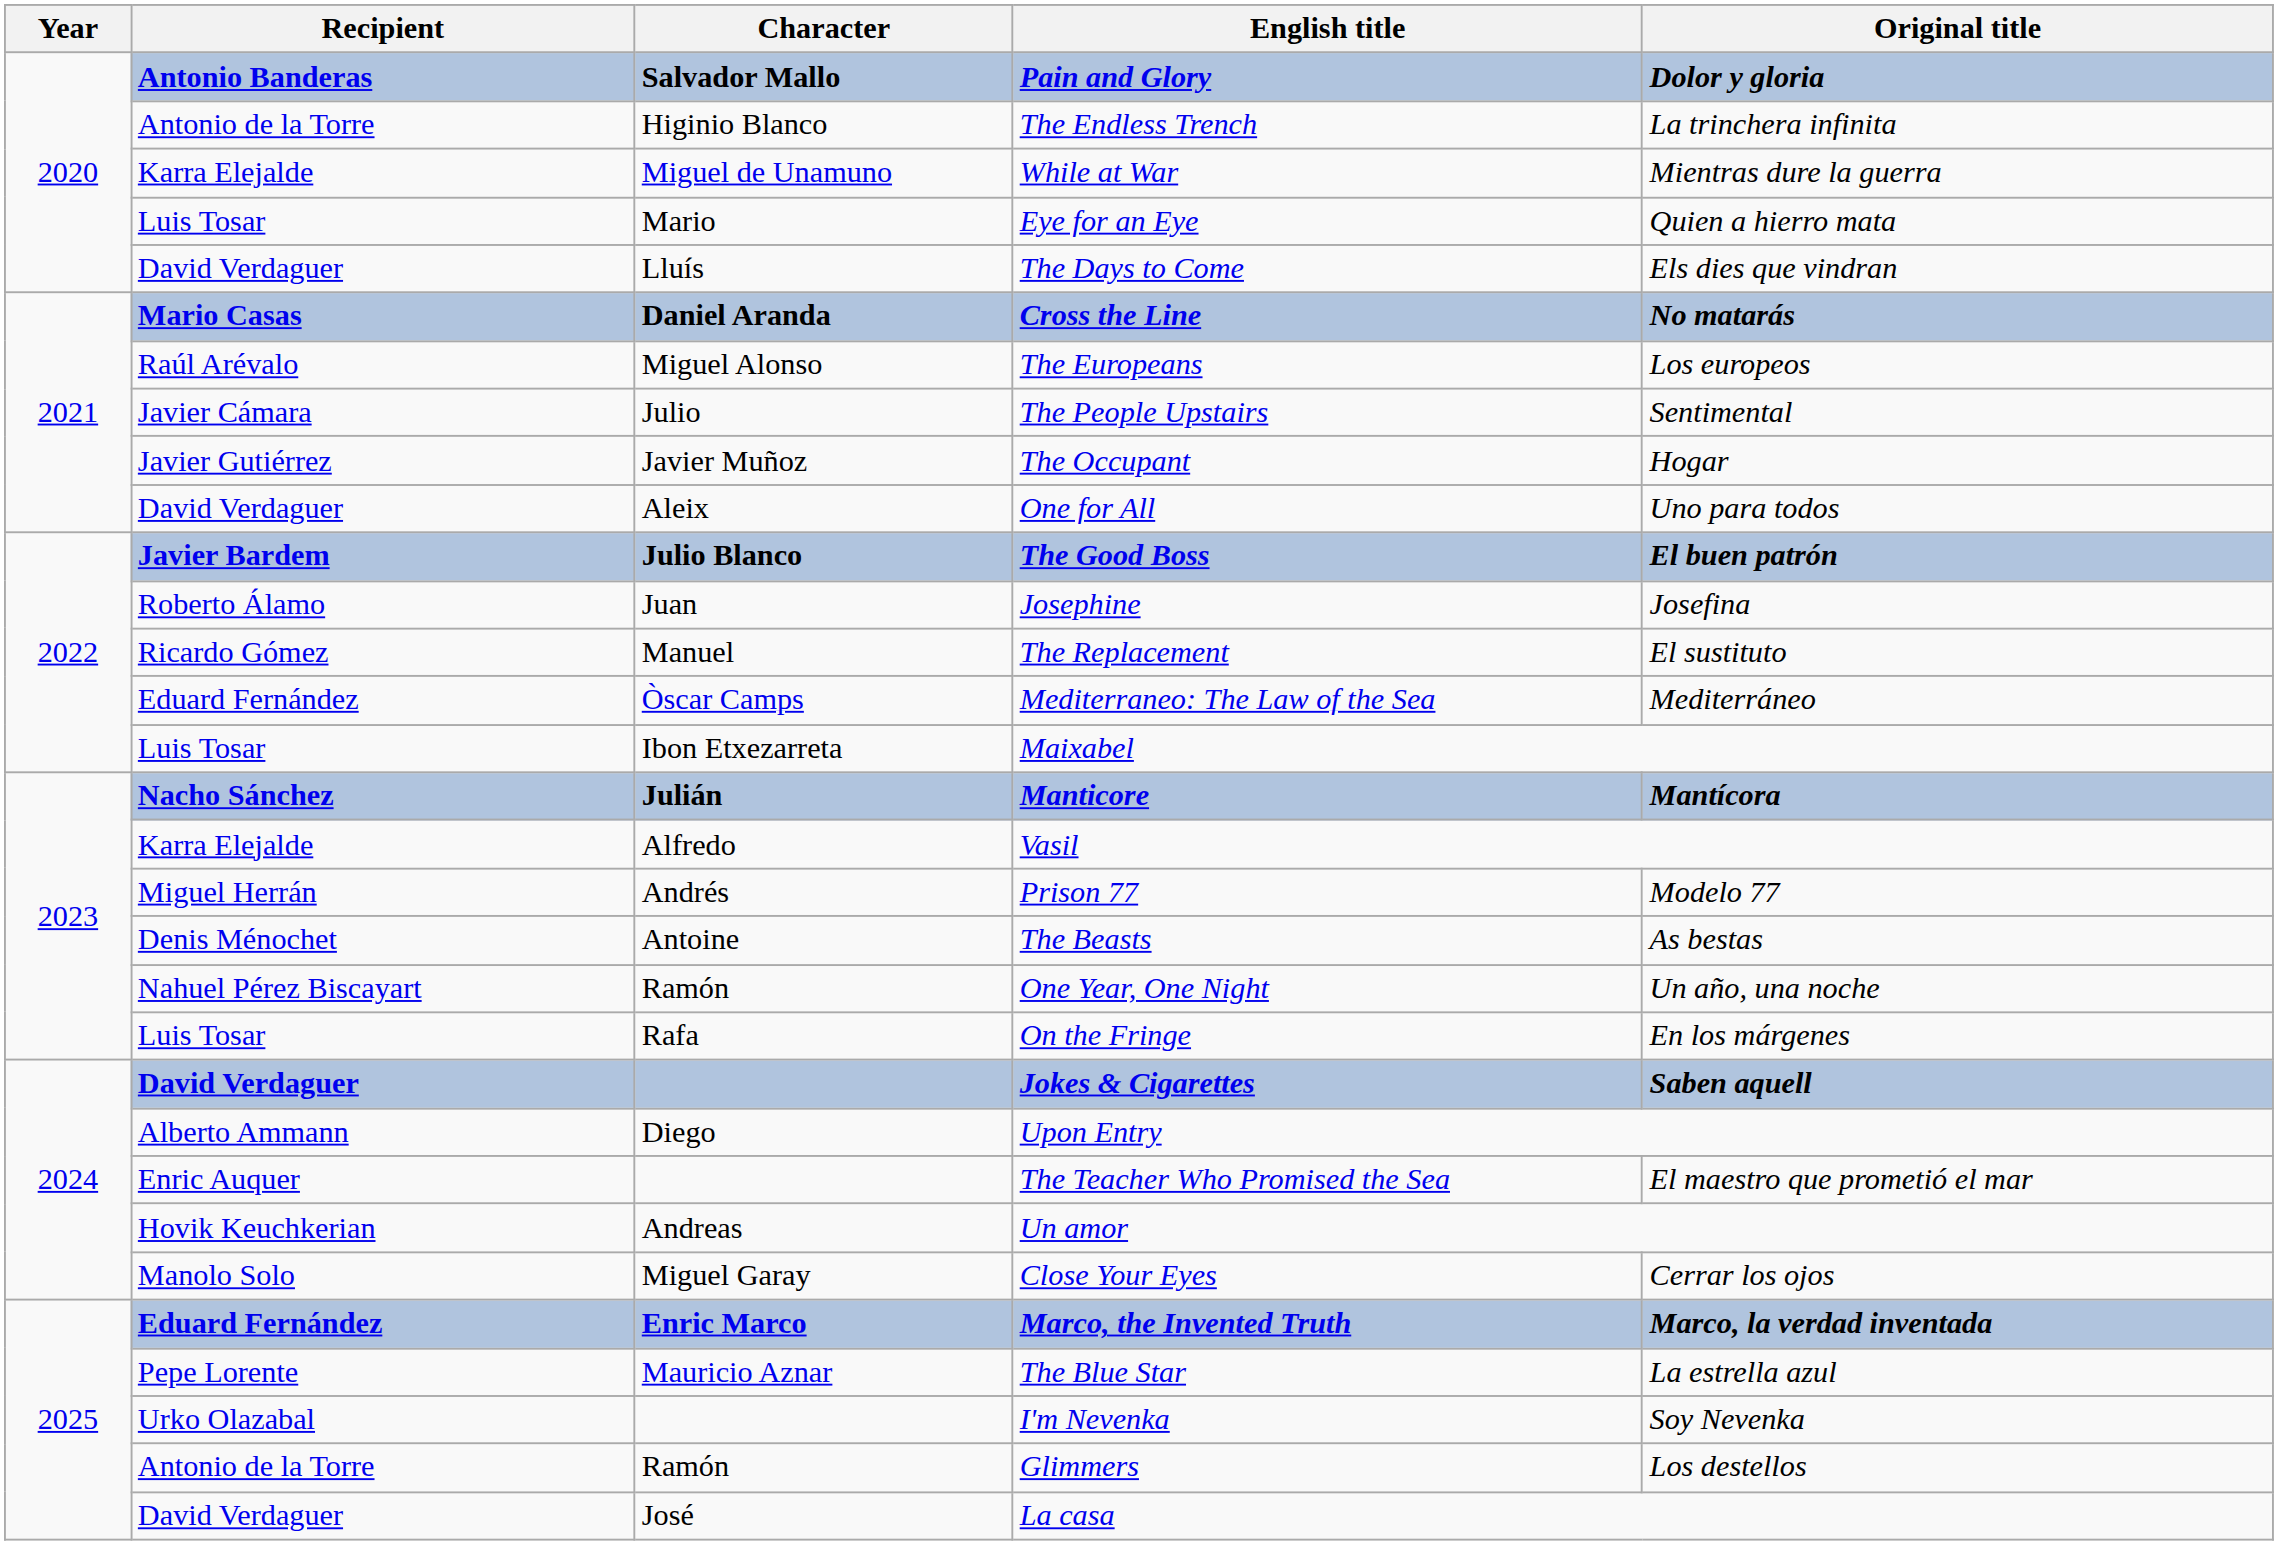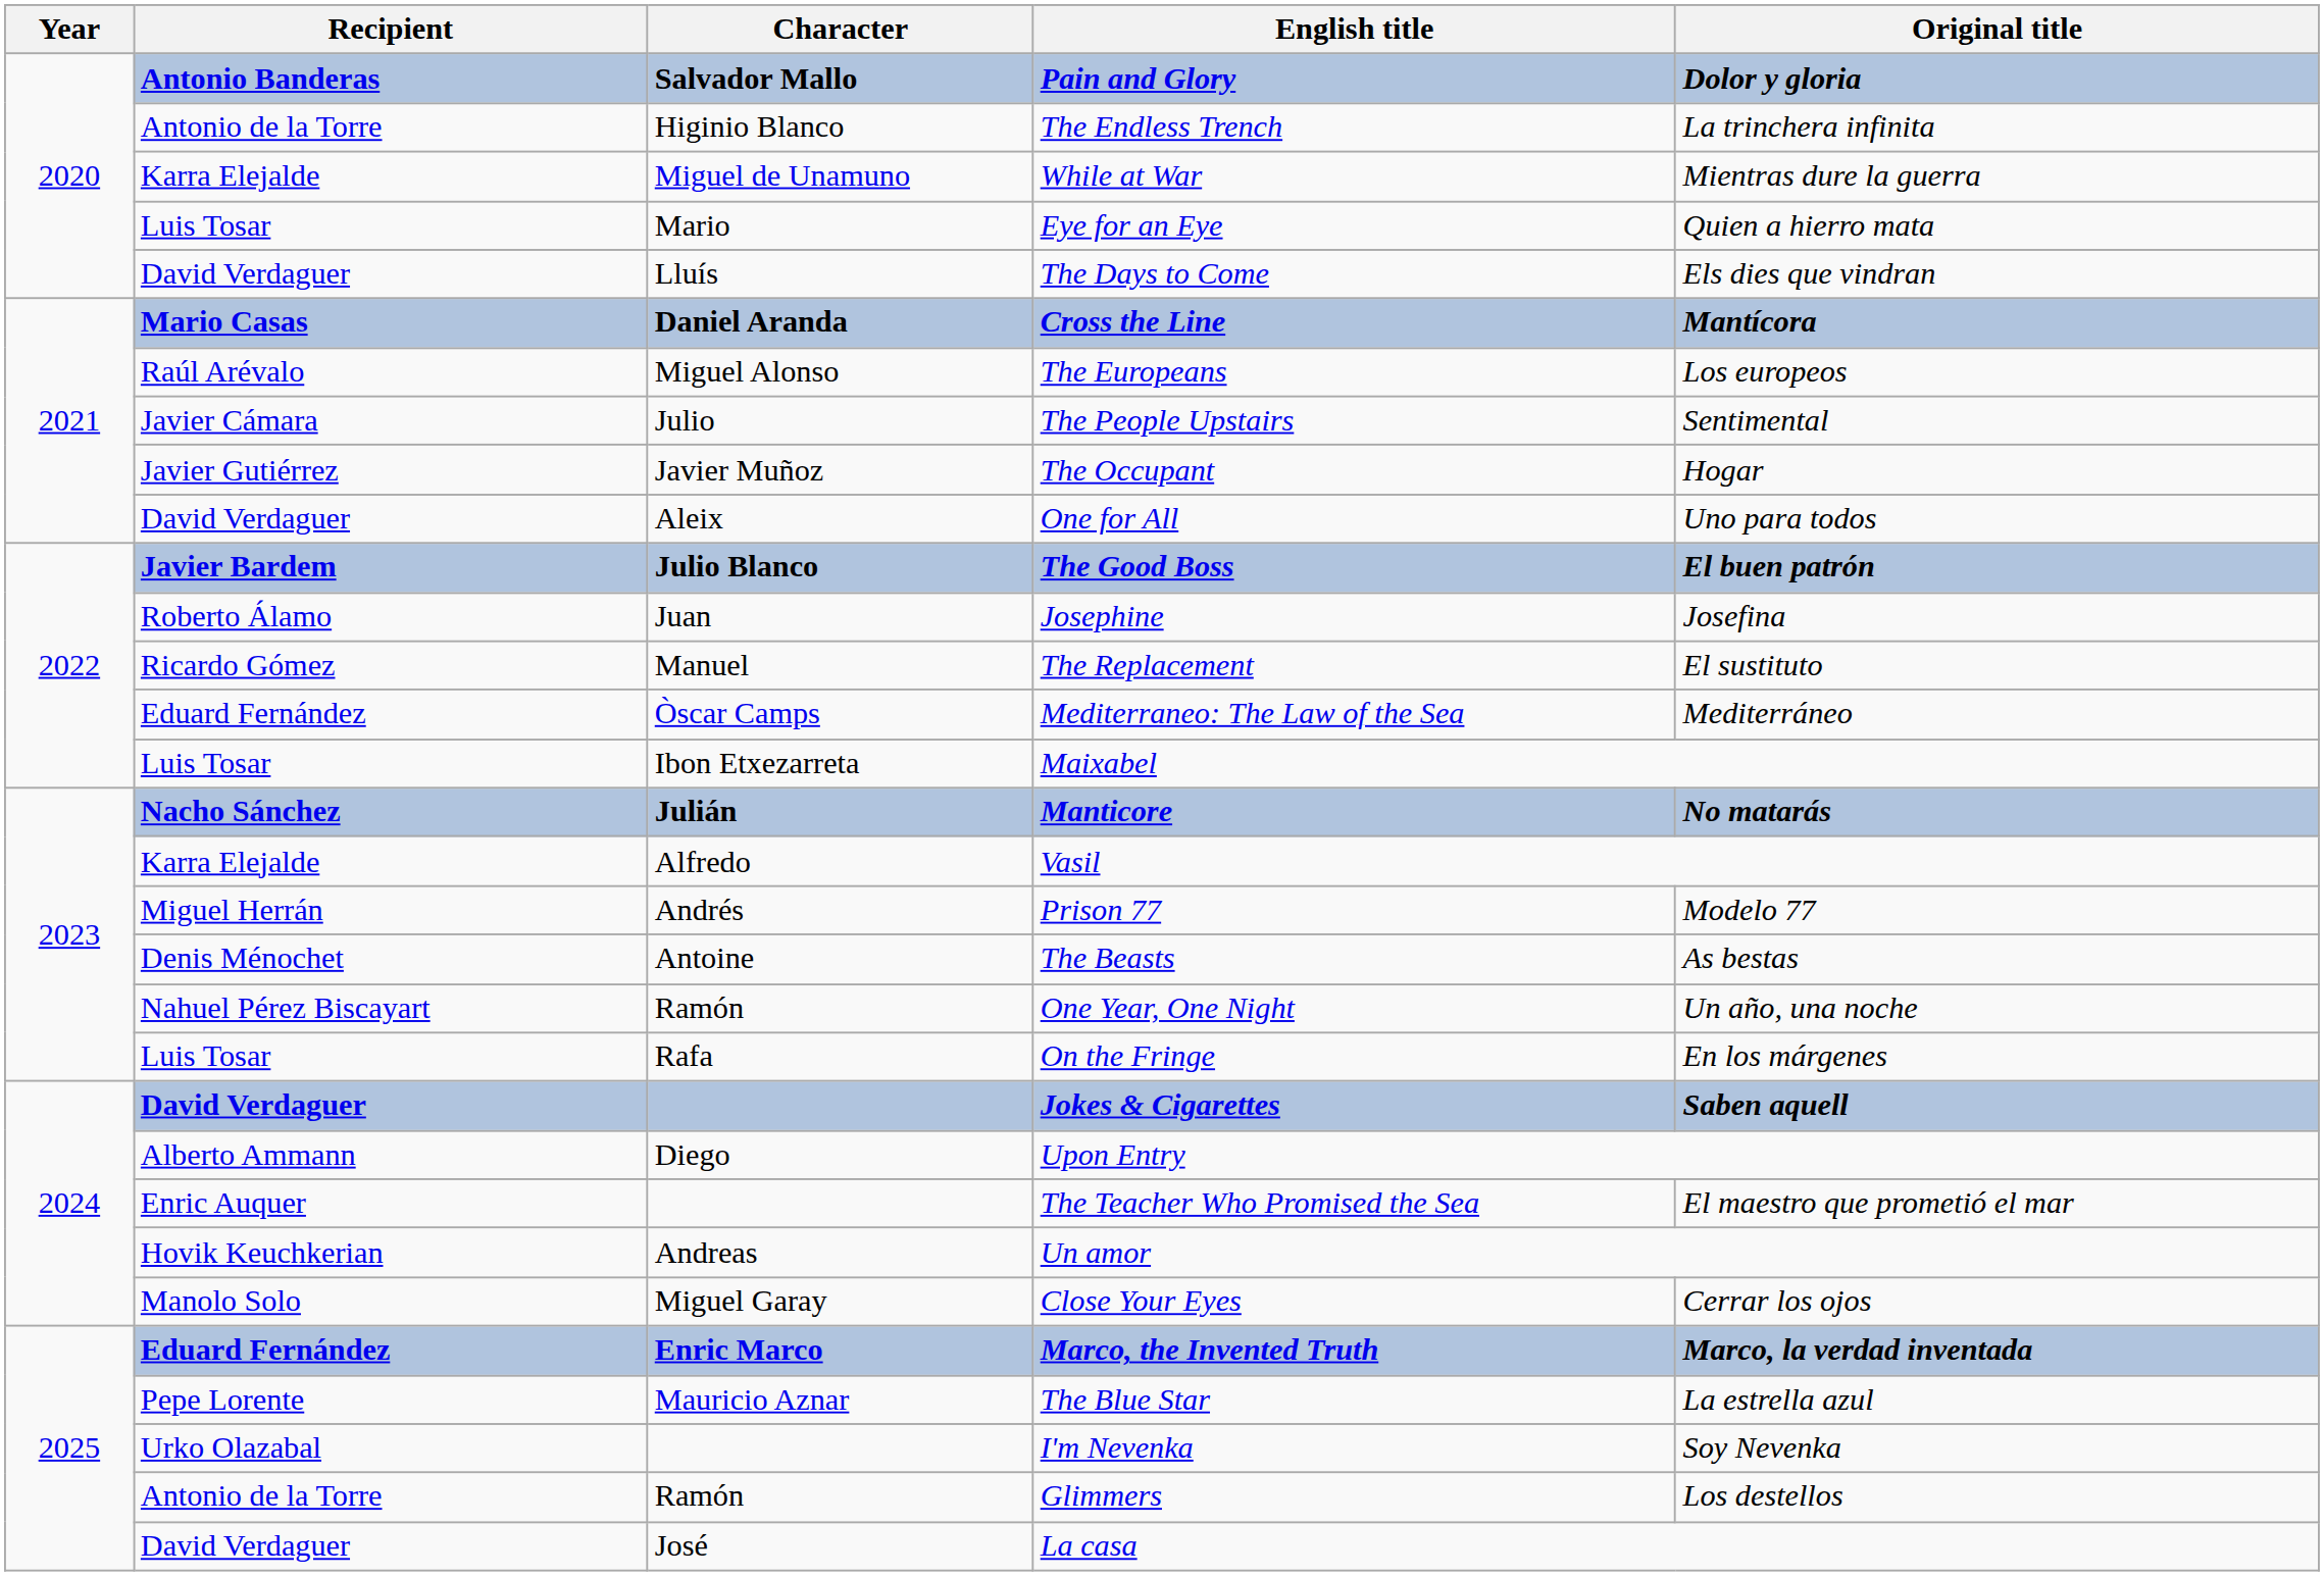 <table class="wikitable" width="95%" cellpadding="5">
 <tr>
 <th width="5%">Year</th>
 <th width="20%">Recipient</th>
 <th width="15%">Character</th>
 <th width="25%">English title</th>
 <th width="25%">Original title</th>
 </tr>
 <tr>
 <td rowspan=5 style="text-align:center"><a href='#'>2020</a><br></td>
 <td style="background:#B0C4DE;"><strong><a href='#'>Antonio Banderas</a></strong></td>
 <td style="background:#B0C4DE;"><strong>Salvador Mallo</strong></td>
 <td style="background:#B0C4DE;"><strong><em><a href='#'>Pain and Glory</a></em></strong></td>
 <td style="background:#B0C4DE;"><strong><em>Dolor y gloria</em></strong></td>
 </tr>
 <tr>
 <td><a href='#'>Antonio de la Torre</a></td>
 <td>Higinio Blanco</td>
 <td><em><a href='#'>The Endless Trench</a></em></td>
 <td><em>La trinchera infinita</em></td>
 </tr>
 <tr>
 <td><a href='#'>Karra Elejalde</a></td>
 <td><a href='#'>Miguel de Unamuno</a></td>
 <td><em><a href='#'>While at War</a></em></td>
 <td><em>Mientras dure la guerra</em></td>
 </tr>
 <tr>
 <td><a href='#'>Luis Tosar</a></td>
 <td>Mario</td>
 <td><em><a href='#'>Eye for an Eye</a></em></td>
 <td><em>Quien a hierro mata</em></td>
 </tr>
 <tr>
 <td><a href='#'>David Verdaguer</a></td>
 <td>Lluís</td>
 <td><em><a href='#'>The Days to Come</a></em></td>
 <td><em>Els dies que vindran</em></td>
 </tr>
 <tr>
 <td rowspan=5 style="text-align:center"><a href='#'>2021</a><br></td>
 <td style="background:#B0C4DE;"><strong><a href='#'>Mario Casas</a></strong></td>
 <td style="background:#B0C4DE;"><strong>Daniel Aranda</strong></td>
 <td style="background:#B0C4DE;"><strong><em><a href='#'>Cross the Line</a></em></strong></td>
-<td style="background:#B0C4DE;"><strong><em>No matarás</em></strong></td>
+<td style="background:#B0C4DE;"><strong><em>Mantícora</em></strong></td>
 </tr>
 <tr>
 <td><a href='#'>Raúl Arévalo</a></td>
 <td>Miguel Alonso</td>
 <td><em><a href='#'>The Europeans</a></em></td>
 <td><em>Los europeos</em></td>
 </tr>
 <tr>
 <td><a href='#'>Javier Cámara</a></td>
 <td>Julio</td>
 <td><em><a href='#'>The People Upstairs</a></em></td>
 <td><em>Sentimental</em></td>
 </tr>
 <tr>
 <td><a href='#'>Javier Gutiérrez</a></td>
 <td>Javier Muñoz</td>
 <td><em><a href='#'>The Occupant</a></em></td>
 <td><em>Hogar</em></td>
 </tr>
 <tr>
 <td><a href='#'>David Verdaguer</a></td>
 <td>Aleix</td>
 <td><em><a href='#'>One for All</a></em></td>
 <td><em>Uno para todos</em></td>
 </tr>
 <tr>
 <td rowspan=5 style="text-align:center"><a href='#'>2022</a><br></td>
 <td style="background:#B0C4DE;"><strong><a href='#'>Javier Bardem</a></strong></td>
 <td style="background:#B0C4DE;"><strong>Julio Blanco</strong></td>
 <td style="background:#B0C4DE;"><strong><em><a href='#'>The Good Boss</a></em></strong></td>
 <td style="background:#B0C4DE;"><strong><em>El buen patrón</em></strong></td>
 </tr>
 <tr>
 <td><a href='#'>Roberto Álamo</a></td>
 <td>Juan</td>
 <td><em><a href='#'>Josephine</a></em></td>
 <td><em>Josefina</em></td>
 </tr>
 <tr>
 <td><a href='#'>Ricardo Gómez</a></td>
 <td>Manuel</td>
 <td><em><a href='#'>The Replacement</a></em></td>
 <td><em>El sustituto</em></td>
 </tr>
 <tr>
 <td><a href='#'>Eduard Fernández</a></td>
 <td><a href='#'>Òscar Camps</a></td>
 <td><em><a href='#'>Mediterraneo: The Law of the Sea</a></em></td>
 <td><em>Mediterráneo</em></td>
 </tr>
 <tr>
 <td><a href='#'>Luis Tosar</a></td>
 <td>Ibon Etxezarreta</td>
 <td colspan="2"><em><a href='#'>Maixabel</a></em></td>
 </tr>
 <tr>
 <td rowspan=6 style="text-align:center"><a href='#'>2023</a></td>
 <td style="background:#B0C4DE;"><strong><a href='#'>Nacho Sánchez</a></strong></td>
 <td style="background:#B0C4DE;"><strong>Julián</strong></td>
 <td style="background:#B0C4DE;"><strong><em><a href='#'>Manticore</a></em></strong></td>
-<td style="background:#B0C4DE;"><strong><em>Mantícora</em></strong></td>
+<td style="background:#B0C4DE;"><strong><em>No matarás</em></strong></td>
 </tr>
 <tr>
 <td><a href='#'>Karra Elejalde</a></td>
 <td>Alfredo</td>
 <td colspan = "2"><em><a href='#'>Vasil</a></em></td>
 </tr>
 <tr>
 <td><a href='#'>Miguel Herrán</a></td>
 <td>Andrés</td>
 <td><em><a href='#'>Prison 77</a></em></td>
 <td><em>Modelo 77</em></td>
 </tr>
 <tr>
 <td><a href='#'>Denis Ménochet</a></td>
 <td>Antoine</td>
 <td><em><a href='#'>The Beasts</a></em></td>
 <td><em>As bestas</em></td>
 </tr>
 <tr>
 <td><a href='#'>Nahuel Pérez Biscayart</a></td>
 <td>Ramón</td>
 <td><em><a href='#'>One Year, One Night</a></em></td>
 <td><em>Un año, una noche</em></td>
 </tr>
 <tr>
 <td><a href='#'>Luis Tosar</a></td>
 <td>Rafa</td>
 <td><em><a href='#'>On the Fringe</a></em></td>
 <td><em>En los márgenes</em></td>
 </tr>
 <tr>
 <td rowspan=5 style="text-align:center"><a href='#'>2024</a></td>
 <td style="background:#B0C4DE;"><strong><a href='#'>David Verdaguer</a></strong></td>
 <td style="background:#B0C4DE;"><strong></strong></td>
 <td style="background:#B0C4DE;"><strong><em><a href='#'>Jokes & Cigarettes</a></em></strong></td>
 <td style="background:#B0C4DE;"><strong><em>Saben aquell</em></strong></td>
 </tr>
 <tr>
 <td><a href='#'>Alberto Ammann</a></td>
 <td>Diego</td>
 <td colspan = "2"><em><a href='#'>Upon Entry</a></em></td>
 </tr>
 <tr>
 <td><a href='#'>Enric Auquer</a></td>
 <td></td>
 <td><em><a href='#'>The Teacher Who Promised the Sea</a></em></td>
 <td><em>El maestro que prometió el mar</em></td>
 </tr>
 <tr>
 <td><a href='#'>Hovik Keuchkerian</a></td>
 <td>Andreas</td>
 <td colspan = "2"><em><a href='#'>Un amor</a></em></td>
 </tr>
 <tr>
 <td><a href='#'>Manolo Solo</a></td>
 <td>Miguel Garay</td>
 <td><em><a href='#'>Close Your Eyes</a></em></td>
 <td><em>Cerrar los ojos</em></td>
 </tr>
 <tr>
 <td rowspan=5 style="text-align:center"><a href='#'>2025</a></td>
 <td style="background:#B0C4DE;"><strong><a href='#'>Eduard Fernández</a></strong></td>
 <td style="background:#B0C4DE;"><strong><a href='#'>Enric Marco</a></strong></td>
 <td style="background:#B0C4DE;"><strong><em><a href='#'>Marco, the Invented Truth</a></em></strong></td>
 <td style="background:#B0C4DE;"><strong><em>Marco, la verdad inventada</em></strong></td>
 </tr>
 <tr>
 <td><a href='#'>Pepe Lorente</a></td>
 <td><a href='#'>Mauricio Aznar</a></td>
 <td><em><a href='#'>The Blue Star</a></em></td>
 <td><em>La estrella azul</em></td>
 </tr>
 <tr>
 <td><a href='#'>Urko Olazabal</a></td>
 <td></td>
 <td><em><a href='#'>I'm Nevenka</a></em></td>
 <td><em>Soy Nevenka</em></td>
 </tr>
 <tr>
 <td><a href='#'>Antonio de la Torre</a></td>
 <td>Ramón</td>
 <td><em><a href='#'>Glimmers</a></em></td>
 <td><em>Los destellos</em></td>
 </tr>
 <tr>
 <td><a href='#'>David Verdaguer</a></td>
 <td>José</td>
 <td colspan = "2"><em><a href='#'>La casa</a></em></td>
 </tr>
 </table>
